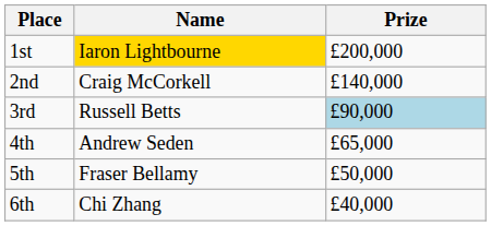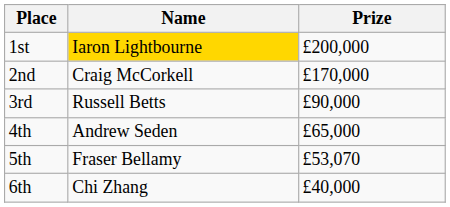 <table class="wikitable">
 <tr>
 <th style="width:50px;">Place</th>
 <th style="width:200px;">Name</th>
 <th style="width:125px;">Prize</th>
 </tr>
 <tr>
 <td>1st</td>
 <td style="background: gold;"> Iaron Lightbourne</td>
 <td>£200,000</td>
 </tr>
 <tr>
 <td>2nd</td>
 <td> Craig McCorkell</td>
-<td>£140,000</td>
+<td>£170,000</td>
 </tr>
 <tr>
 <td>3rd</td>
 <td> Russell Betts</td>
-<td style="background: lightblue;">£90,000</td>
+<td>£90,000</td>
 </tr>
 <tr>
 <td>4th</td>
 <td> Andrew Seden</td>
 <td>£65,000</td>
 </tr>
 <tr>
 <td>5th</td>
 <td> Fraser Bellamy</td>
-<td>£50,000</td>
+<td>£53,070</td>
 </tr>
 <tr>
 <td>6th</td>
 <td> Chi Zhang</td>
 <td>£40,000</td>
 </tr>
 </table>
